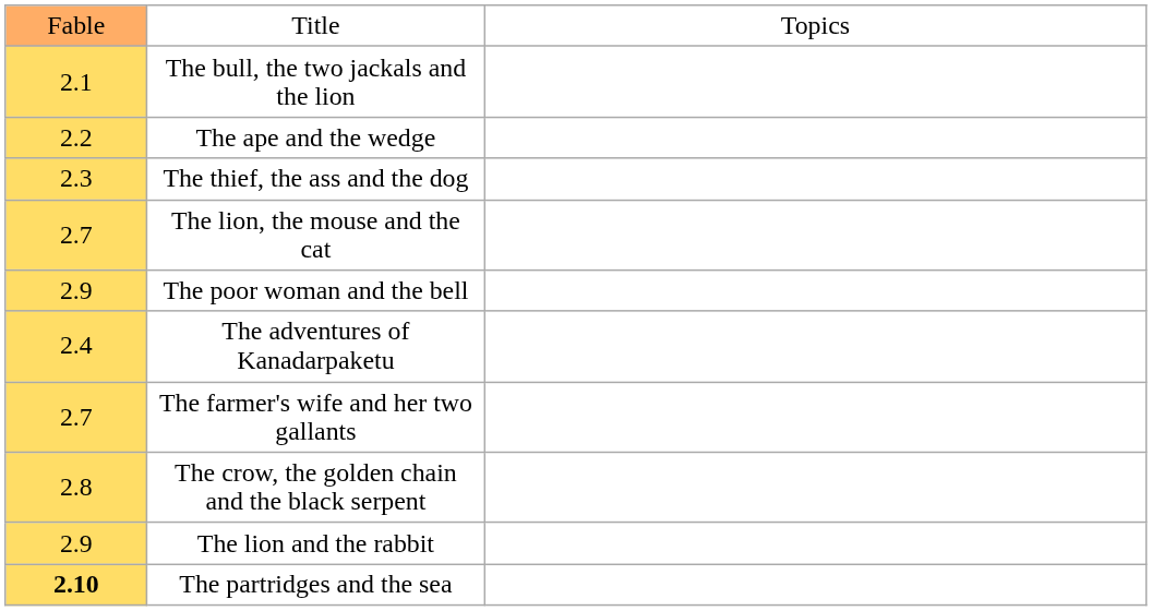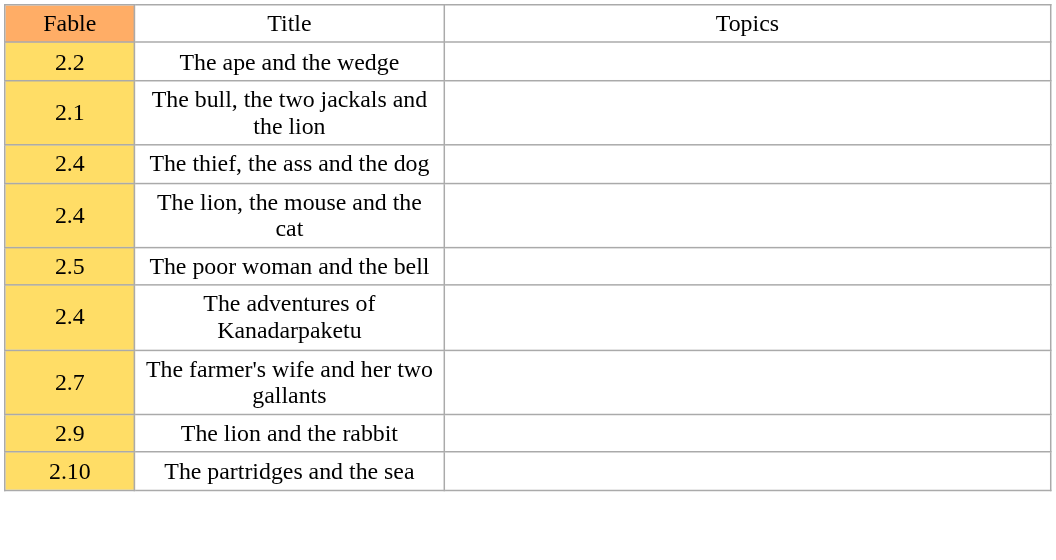 <table class="wikitable" align=center style = " background: transparent; ">
 <tr style="text-align: center;">
 <td width=80px style="background: #ffad66;">Fable</td>
 <td width=200px>Title</td>
 <td width= 400px>Topics</td>
 </tr>
 <tr style="text-align: center;">
+<td style="background: #ffdd66;">2.2</td>
+<td>The ape and the wedge</td>
+<td></td>
+</tr>
+<tr style="text-align: center;">
 <td style="background: #ffdd66;">2.1</td>
 <td>The bull, the two jackals and the lion</td>
 <td></td>
 </tr>
 <tr style="text-align: center;">
-<td style="background: #ffdd66;">2.2</td>
-<td>The ape and the wedge</td>
-<td></td>
-</tr>
-<tr style="text-align: center;">
-<td style="background: #ffdd66;">2.3</td>
+<td style="background: #ffdd66;">2.4</td>
 <td>The thief, the ass and the dog</td>
 <td></td>
 </tr>
 <tr style="text-align: center;">
-<td style="background: #ffdd66;">2.7</td>
+<td style="background: #ffdd66;">2.4</td>
 <td>The lion, the mouse and the cat</td>
 <td></td>
 </tr>
 <tr style="text-align: center;">
-<td style="background: #ffdd66;">2.9</td>
+<td style="background: #ffdd66;">2.5</td>
 <td>The poor woman and the bell</td>
 <td></td>
 </tr>
 <tr style="text-align: center;">
 <td style="background: #ffdd66;">2.4</td>
 <td>The adventures of Kanadarpaketu</td>
 <td></td>
 </tr>
 <tr style="text-align: center;">
 <td style="background: #ffdd66;">2.7</td>
 <td>The farmer's wife and her two gallants</td>
 <td></td>
 </tr>
 <tr style="text-align: center;">
-<td style="background: #ffdd66;">2.8</td>
-<td>The crow, the golden chain and the black serpent</td>
-<td></td>
-</tr>
-<tr style="text-align: center;">
 <td style="background: #ffdd66;">2.9</td>
 <td>The lion and the rabbit</td>
 <td></td>
 </tr>
 <tr style="text-align: center;">
-<td style="background: #ffdd66;"><strong>2.10</strong></td>
+<td style="background: #ffdd66;">2.10</td>
 <td>The partridges and the sea</td>
 <td></td>
 </tr>
 </table>
